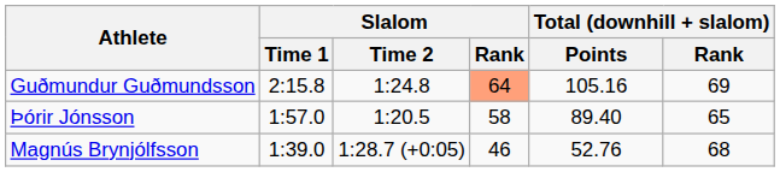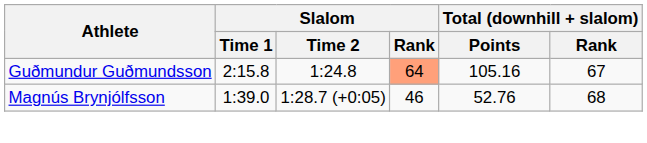 <table class="wikitable" style="font-size:90%">
 <tr>
 <th rowspan="2">Athlete</th>
 <th colspan="3">Slalom</th>
 <th colspan="2">Total (downhill + slalom)</th>
 </tr>
 <tr>
 <th>Time 1</th>
 <th>Time 2</th>
 <th>Rank</th>
 <th>Points</th>
 <th>Rank</th>
 </tr>
 <tr>
 <td><a href='#'>Guðmundur Guðmundsson</a></td>
 <td align="center">2:15.8</td>
 <td align="center">1:24.8</td>
 <td align="center" style="background: lightsalmon;">64</td>
 <td align="center">105.16</td>
-<td align="center">69</td>
-</tr>
-<tr>
-<td><a href='#'>Þórir Jónsson</a></td>
-<td align="center">1:57.0</td>
-<td align="center">1:20.5</td>
-<td align="center">58</td>
-<td align="center">89.40</td>
-<td align="center">65</td>
+<td align="center">67</td>
 </tr>
 <tr>
 <td><a href='#'>Magnús Brynjólfsson</a></td>
 <td align="center">1:39.0</td>
 <td align="center">1:28.7 (+0:05)</td>
 <td align="center">46</td>
 <td align="center">52.76</td>
 <td align="center">68</td>
 </tr>
 </table>
